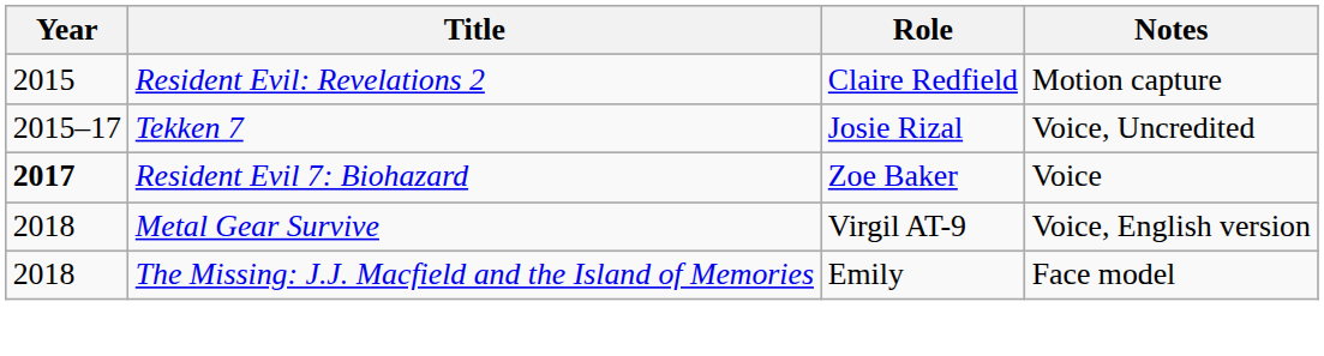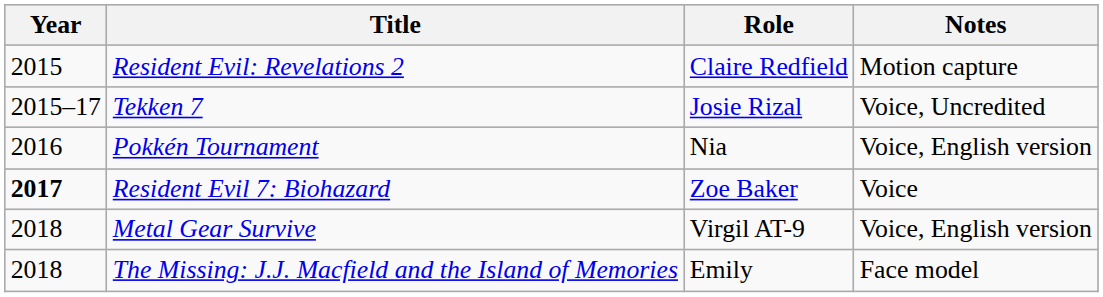 <table class="wikitable sortable">
 <tr>
 <th>Year</th>
 <th>Title</th>
 <th>Role</th>
 <th class="unsortable">Notes</th>
 </tr>
 <tr>
 <td>2015</td>
 <td><em><a href='#'>Resident Evil: Revelations 2</a></em></td>
 <td><a href='#'>Claire Redfield</a></td>
 <td>Motion capture</td>
 </tr>
 <tr>
 <td>2015–17</td>
 <td><em><a href='#'>Tekken 7</a></em></td>
 <td><a href='#'>Josie Rizal</a></td>
 <td>Voice, Uncredited</td>
 </tr>
 <tr>
+<td>2016</td>
+<td><em><a href='#'>Pokkén Tournament</a></em></td>
+<td>Nia</td>
+<td>Voice, English version</td>
+</tr>
+<tr>
 <td><strong>2017</strong></td>
 <td><em><a href='#'>Resident Evil 7: Biohazard</a></em></td>
 <td><a href='#'>Zoe Baker</a></td>
 <td>Voice</td>
 </tr>
 <tr>
 <td>2018</td>
 <td><em><a href='#'>Metal Gear Survive</a></em></td>
 <td>Virgil AT-9</td>
 <td>Voice, English version</td>
 </tr>
 <tr>
 <td>2018</td>
 <td><em><a href='#'>The Missing: J.J. Macfield and the Island of Memories</a></em></td>
 <td>Emily</td>
 <td>Face model</td>
 </tr>
 </table>
